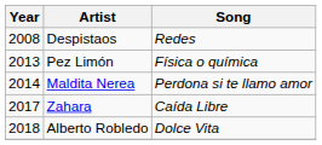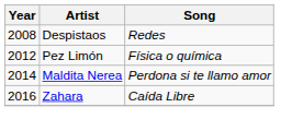 <table class="wikitable" style="font-size: 95%;">
 <tr>
 <th>Year</th>
 <th>Artist</th>
 <th>Song</th>
 </tr>
 <tr>
 <td>2008</td>
 <td>Despistaos</td>
 <td><em>Redes</em></td>
 </tr>
 <tr>
-<td>2013</td>
+<td>2012</td>
 <td>Pez Limón</td>
 <td><em>Física o química</em></td>
 </tr>
 <tr>
 <td>2014</td>
 <td><a href='#'>Maldita Nerea</a></td>
 <td><em>Perdona si te llamo amor</em></td>
 </tr>
 <tr>
-<td>2017</td>
+<td>2016</td>
 <td><a href='#'>Zahara</a></td>
 <td><em>Caída Libre</em></td>
 </tr>
 <tr>
-<td>2018</td>
-<td>Alberto Robledo</td>
-<td><em>Dolce Vita</em></td>
-</tr>
-<tr>
 </tr>
 </table>
